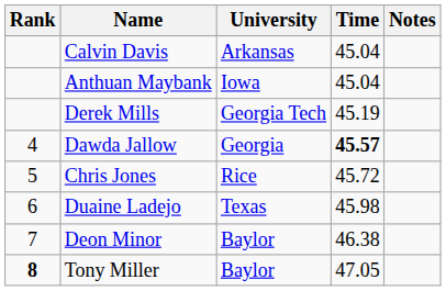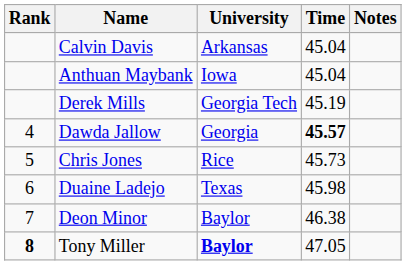 <table class="wikitable sortable" style="text-align:center">
 <tr>
 <th>Rank</th>
 <th>Name</th>
 <th>University</th>
 <th>Time</th>
 <th>Notes</th>
 </tr>
 <tr>
 <td></td>
 <td align=left><a href='#'>Calvin Davis</a></td>
 <td align=left><a href='#'>Arkansas</a></td>
 <td>45.04</td>
 <td></td>
 </tr>
 <tr>
 <td></td>
 <td align=left><a href='#'>Anthuan Maybank</a></td>
 <td align=left><a href='#'>Iowa</a></td>
 <td>45.04</td>
 <td></td>
 </tr>
 <tr>
 <td></td>
 <td align=left><a href='#'>Derek Mills</a></td>
 <td align=left><a href='#'>Georgia Tech</a></td>
 <td>45.19</td>
 <td></td>
 </tr>
 <tr>
 <td>4</td>
 <td align=left><a href='#'>Dawda Jallow</a> </td>
 <td align=left><a href='#'>Georgia</a></td>
 <td><strong>45.57</strong></td>
 <td></td>
 </tr>
 <tr>
 <td>5</td>
 <td align=left><a href='#'>Chris Jones</a></td>
 <td align=left><a href='#'>Rice</a></td>
-<td>45.72</td>
+<td>45.73</td>
 <td></td>
 </tr>
 <tr>
 <td>6</td>
 <td align=left><a href='#'>Duaine Ladejo</a></td>
 <td align=left><a href='#'>Texas</a></td>
 <td>45.98</td>
 <td></td>
 </tr>
 <tr>
 <td>7</td>
 <td align=left><a href='#'>Deon Minor</a></td>
 <td align=left><a href='#'>Baylor</a></td>
 <td>46.38</td>
 <td></td>
 </tr>
 <tr>
 <td><strong>8</strong></td>
 <td align=left>Tony Miller</td>
-<td align=left><a href='#'>Baylor</a></td>
+<td align=left><strong><a href='#'>Baylor</a></strong></td>
 <td>47.05</td>
 <td></td>
 </tr>
 </table>
